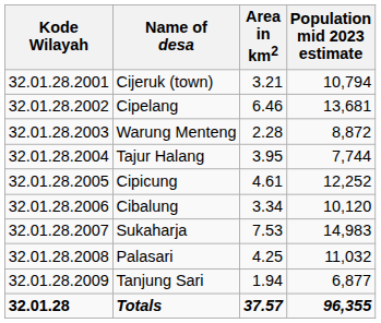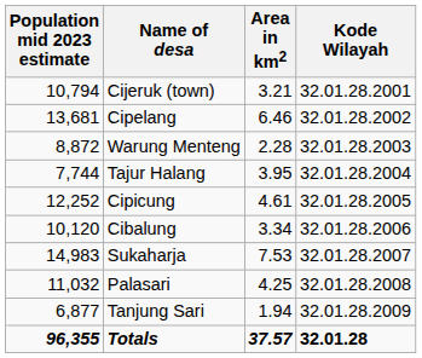 <table class="wikitable">
 <tr>
-<th>Kode <br>Wilayah</th>
+<th>Population<br>mid 2023<br>estimate</th>
 <th>Name of <br> <em>desa</em></th>
 <th>Area <br>in <br>km<sup>2</sup></th>
-<th>Population<br>mid 2023<br>estimate</th>
+<th>Kode <br>Wilayah</th>
 </tr>
 <tr>
-<td>32.01.28.2001</td>
+<td align="right">10,794</td>
 <td>Cijeruk (town)</td>
 <td align="right">3.21</td>
-<td align="right">10,794</td>
+<td>32.01.28.2001</td>
 </tr>
 <tr>
-<td>32.01.28.2002</td>
+<td align="right">13,681</td>
 <td>Cipelang</td>
 <td align="right">6.46</td>
-<td align="right">13,681</td>
+<td>32.01.28.2002</td>
 </tr>
 <tr>
-<td>32.01.28.2003</td>
+<td align="right">8,872</td>
 <td>Warung Menteng</td>
 <td align="right">2.28</td>
-<td align="right">8,872</td>
+<td>32.01.28.2003</td>
 </tr>
 <tr>
-<td>32.01.28.2004</td>
+<td align="right">7,744</td>
 <td>Tajur Halang</td>
 <td align="right">3.95</td>
-<td align="right">7,744</td>
+<td>32.01.28.2004</td>
 </tr>
 <tr>
-<td>32.01.28.2005</td>
+<td align="right">12,252</td>
 <td>Cipicung</td>
 <td align="right">4.61</td>
-<td align="right">12,252</td>
+<td>32.01.28.2005</td>
 </tr>
 <tr>
-<td>32.01.28.2006</td>
+<td align="right">10,120</td>
 <td>Cibalung</td>
 <td align="right">3.34</td>
-<td align="right">10,120</td>
+<td>32.01.28.2006</td>
 </tr>
 <tr>
-<td>32.01.28.2007</td>
+<td align="right">14,983</td>
 <td>Sukaharja</td>
 <td align="right">7.53</td>
-<td align="right">14,983</td>
+<td>32.01.28.2007</td>
 </tr>
 <tr>
-<td>32.01.28.2008</td>
+<td align="right">11,032</td>
 <td>Palasari</td>
 <td align="right">4.25</td>
-<td align="right">11,032</td>
+<td>32.01.28.2008</td>
 </tr>
 <tr>
-<td>32.01.28.2009</td>
+<td align="right">6,877</td>
 <td>Tanjung Sari</td>
 <td align="right">1.94</td>
-<td align="right">6,877</td>
+<td>32.01.28.2009</td>
 </tr>
 <tr>
-<td><strong>32.01.28</strong></td>
+<td align="right"><strong><em>96,355</em></strong></td>
 <td><strong><em>Totals</em></strong></td>
 <td align="right"><strong><em>37.57</em></strong></td>
-<td align="right"><strong><em>96,355</em></strong></td>
+<td><strong>32.01.28</strong></td>
 </tr>
 </table>
